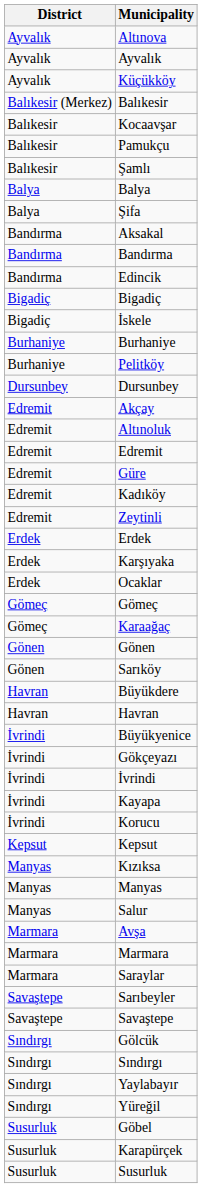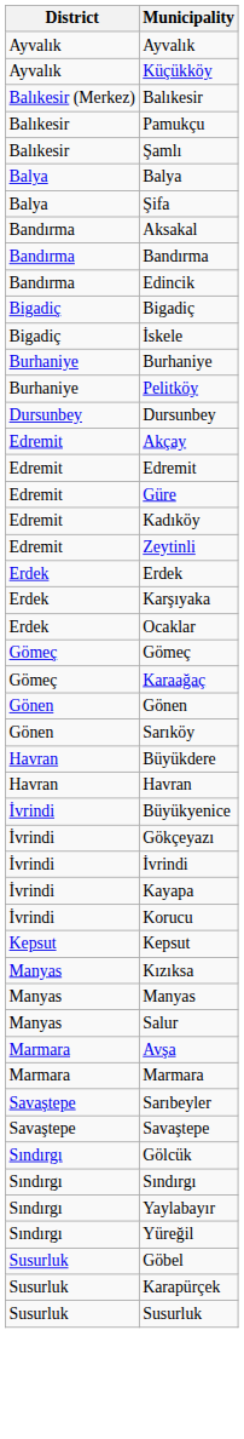 <table class="sortable wikitable">
 <tr>
 <th>District</th>
 <th>Municipality</th>
-</tr>
-<tr>
-<td><a href='#'>Ayvalık</a></td>
-<td><a href='#'>Altınova</a></td>
 </tr>
 <tr>
 <td>Ayvalık</td>
 <td>Ayvalık</td>
 </tr>
 <tr>
 <td>Ayvalık</td>
 <td><a href='#'>Küçükköy</a></td>
 </tr>
 <tr>
 <td><a href='#'>Balıkesir</a> (Merkez)</td>
 <td>Balıkesir</td>
-</tr>
-<tr>
-<td>Balıkesir</td>
-<td>Kocaavşar</td>
 </tr>
 <tr>
 <td>Balıkesir</td>
 <td>Pamukçu</td>
 </tr>
 <tr>
 <td>Balıkesir</td>
 <td>Şamlı</td>
 </tr>
 <tr>
 <td><a href='#'>Balya</a></td>
 <td>Balya</td>
 </tr>
 <tr>
 <td>Balya</td>
 <td>Şifa</td>
 </tr>
 <tr>
 <td>Bandırma</td>
 <td>Aksakal</td>
 </tr>
 <tr>
 <td><a href='#'>Bandırma</a></td>
 <td>Bandırma</td>
 </tr>
 <tr>
 <td>Bandırma</td>
 <td>Edincik</td>
 </tr>
 <tr>
 <td><a href='#'>Bigadiç</a></td>
 <td>Bigadiç</td>
 </tr>
 <tr>
 <td>Bigadiç</td>
 <td>İskele</td>
 </tr>
 <tr>
 <td><a href='#'>Burhaniye</a></td>
 <td>Burhaniye</td>
 </tr>
 <tr>
 <td>Burhaniye</td>
 <td><a href='#'>Pelitköy</a></td>
 </tr>
 <tr>
 <td><a href='#'>Dursunbey</a></td>
 <td>Dursunbey</td>
 </tr>
 <tr>
 <td><a href='#'>Edremit</a></td>
 <td><a href='#'>Akçay</a></td>
-</tr>
-<tr>
-<td>Edremit</td>
-<td><a href='#'>Altınoluk</a></td>
 </tr>
 <tr>
 <td>Edremit</td>
 <td>Edremit</td>
 </tr>
 <tr>
 <td>Edremit</td>
 <td><a href='#'>Güre</a></td>
 </tr>
 <tr>
 <td>Edremit</td>
 <td>Kadıköy</td>
 </tr>
 <tr>
 <td>Edremit</td>
 <td><a href='#'>Zeytinli</a></td>
 </tr>
 <tr>
 <td><a href='#'>Erdek</a></td>
 <td>Erdek</td>
 </tr>
 <tr>
 <td>Erdek</td>
 <td>Karşıyaka</td>
 </tr>
 <tr>
 <td>Erdek</td>
 <td>Ocaklar</td>
 </tr>
 <tr>
 <td><a href='#'>Gömeç</a></td>
 <td>Gömeç</td>
 </tr>
 <tr>
 <td>Gömeç</td>
 <td><a href='#'>Karaağaç</a></td>
 </tr>
 <tr>
 <td><a href='#'>Gönen</a></td>
 <td>Gönen</td>
 </tr>
 <tr>
 <td>Gönen</td>
 <td>Sarıköy</td>
 </tr>
 <tr>
 <td><a href='#'>Havran</a></td>
 <td>Büyükdere</td>
 </tr>
 <tr>
 <td>Havran</td>
 <td>Havran</td>
 </tr>
 <tr>
 <td><a href='#'>İvrindi</a></td>
 <td>Büyükyenice</td>
 </tr>
 <tr>
 <td>İvrindi</td>
 <td>Gökçeyazı</td>
 </tr>
 <tr>
 <td>İvrindi</td>
 <td>İvrindi</td>
 </tr>
 <tr>
 <td>İvrindi</td>
 <td>Kayapa</td>
 </tr>
 <tr>
 <td>İvrindi</td>
 <td>Korucu</td>
 </tr>
 <tr>
 <td><a href='#'>Kepsut</a></td>
 <td>Kepsut</td>
 </tr>
 <tr>
 <td><a href='#'>Manyas</a></td>
 <td>Kızıksa</td>
 </tr>
 <tr>
 <td>Manyas</td>
 <td>Manyas</td>
 </tr>
 <tr>
 <td>Manyas</td>
 <td>Salur</td>
 </tr>
 <tr>
 <td><a href='#'>Marmara</a></td>
 <td><a href='#'>Avşa</a></td>
 </tr>
 <tr>
 <td>Marmara</td>
 <td>Marmara</td>
 </tr>
 <tr>
-<td>Marmara</td>
-<td>Saraylar</td>
-</tr>
-<tr>
 <td><a href='#'>Savaştepe</a></td>
 <td>Sarıbeyler</td>
 </tr>
 <tr>
 <td>Savaştepe</td>
 <td>Savaştepe</td>
 </tr>
 <tr>
 <td><a href='#'>Sındırgı</a></td>
 <td>Gölcük</td>
 </tr>
 <tr>
 <td>Sındırgı</td>
 <td>Sındırgı</td>
 </tr>
 <tr>
 <td>Sındırgı</td>
 <td>Yaylabayır</td>
 </tr>
 <tr>
 <td>Sındırgı</td>
 <td>Yüreğil</td>
 </tr>
 <tr>
 <td><a href='#'>Susurluk</a></td>
 <td>Göbel</td>
 </tr>
 <tr>
 <td>Susurluk</td>
 <td>Karapürçek</td>
 </tr>
 <tr>
 <td>Susurluk</td>
 <td>Susurluk</td>
 </tr>
 </table>
